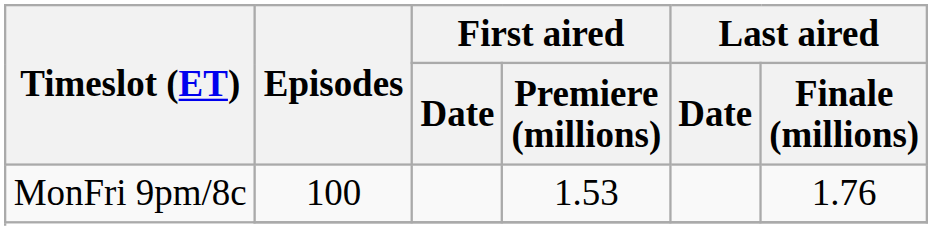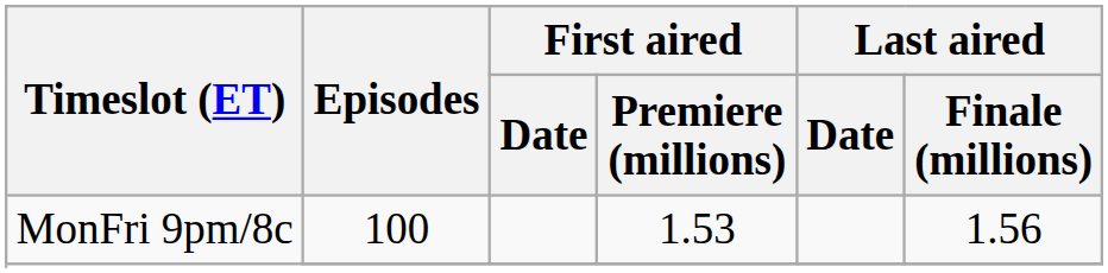 <table class="wikitable" style="text-align: center">
 <tr>
 <th scope="col" rowspan="2">Timeslot (<a href='#'>ET</a>)</th>
 <th scope="col" rowspan="2">Episodes</th>
 <th scope="col" colspan="2">First aired</th>
 <th scope="col" colspan="2">Last aired</th>
 </tr>
 <tr>
 <th scope="col">Date</th>
 <th scope="col">Premiere<br>(millions)</th>
 <th scope="col">Date</th>
 <th scope="col">Finale<br>(millions)</th>
 </tr>
 <tr>
 <td rowspan="2">MonFri 9pm/8c</td>
 <td>100</td>
 <td></td>
 <td>1.53</td>
 <td></td>
-<td>1.76</td>
+<td>1.56</td>
 </tr>
 <tr>
 </tr>
 </table>
